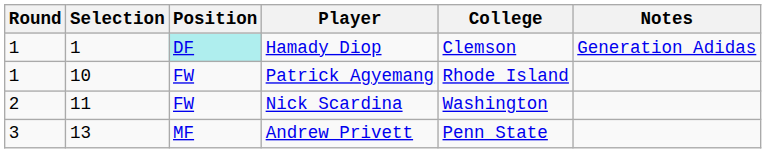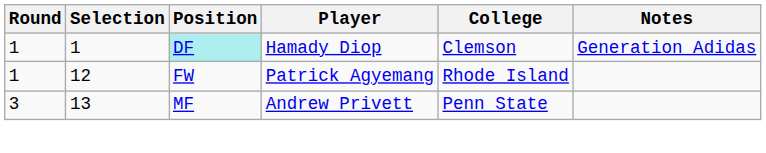 <table class="wikitable">
 <tr>
 <th>Round</th>
 <th>Selection</th>
 <th>Position</th>
 <th>Player</th>
 <th>College</th>
 <th>Notes</th>
 </tr>
 <tr>
 <td>1</td>
 <td>1</td>
 <td style="background: paleturquoise;"><a href='#'>DF</a></td>
 <td> <a href='#'>Hamady Diop</a></td>
 <td><a href='#'>Clemson</a></td>
 <td><a href='#'>Generation Adidas</a></td>
 </tr>
 <tr>
 <td>1</td>
-<td>10</td>
+<td>12</td>
 <td><a href='#'>FW</a></td>
 <td> <a href='#'>Patrick Agyemang</a></td>
 <td><a href='#'>Rhode Island</a></td>
-<td></td>
-</tr>
-<tr>
-<td>2</td>
-<td>11</td>
-<td><a href='#'>FW</a></td>
-<td> <a href='#'>Nick Scardina</a></td>
-<td><a href='#'>Washington</a></td>
 <td></td>
 </tr>
 <tr>
 <td>3</td>
 <td>13</td>
 <td><a href='#'>MF</a></td>
 <td> <a href='#'>Andrew Privett</a></td>
 <td><a href='#'>Penn State</a></td>
 <td></td>
 </tr>
 </table>
